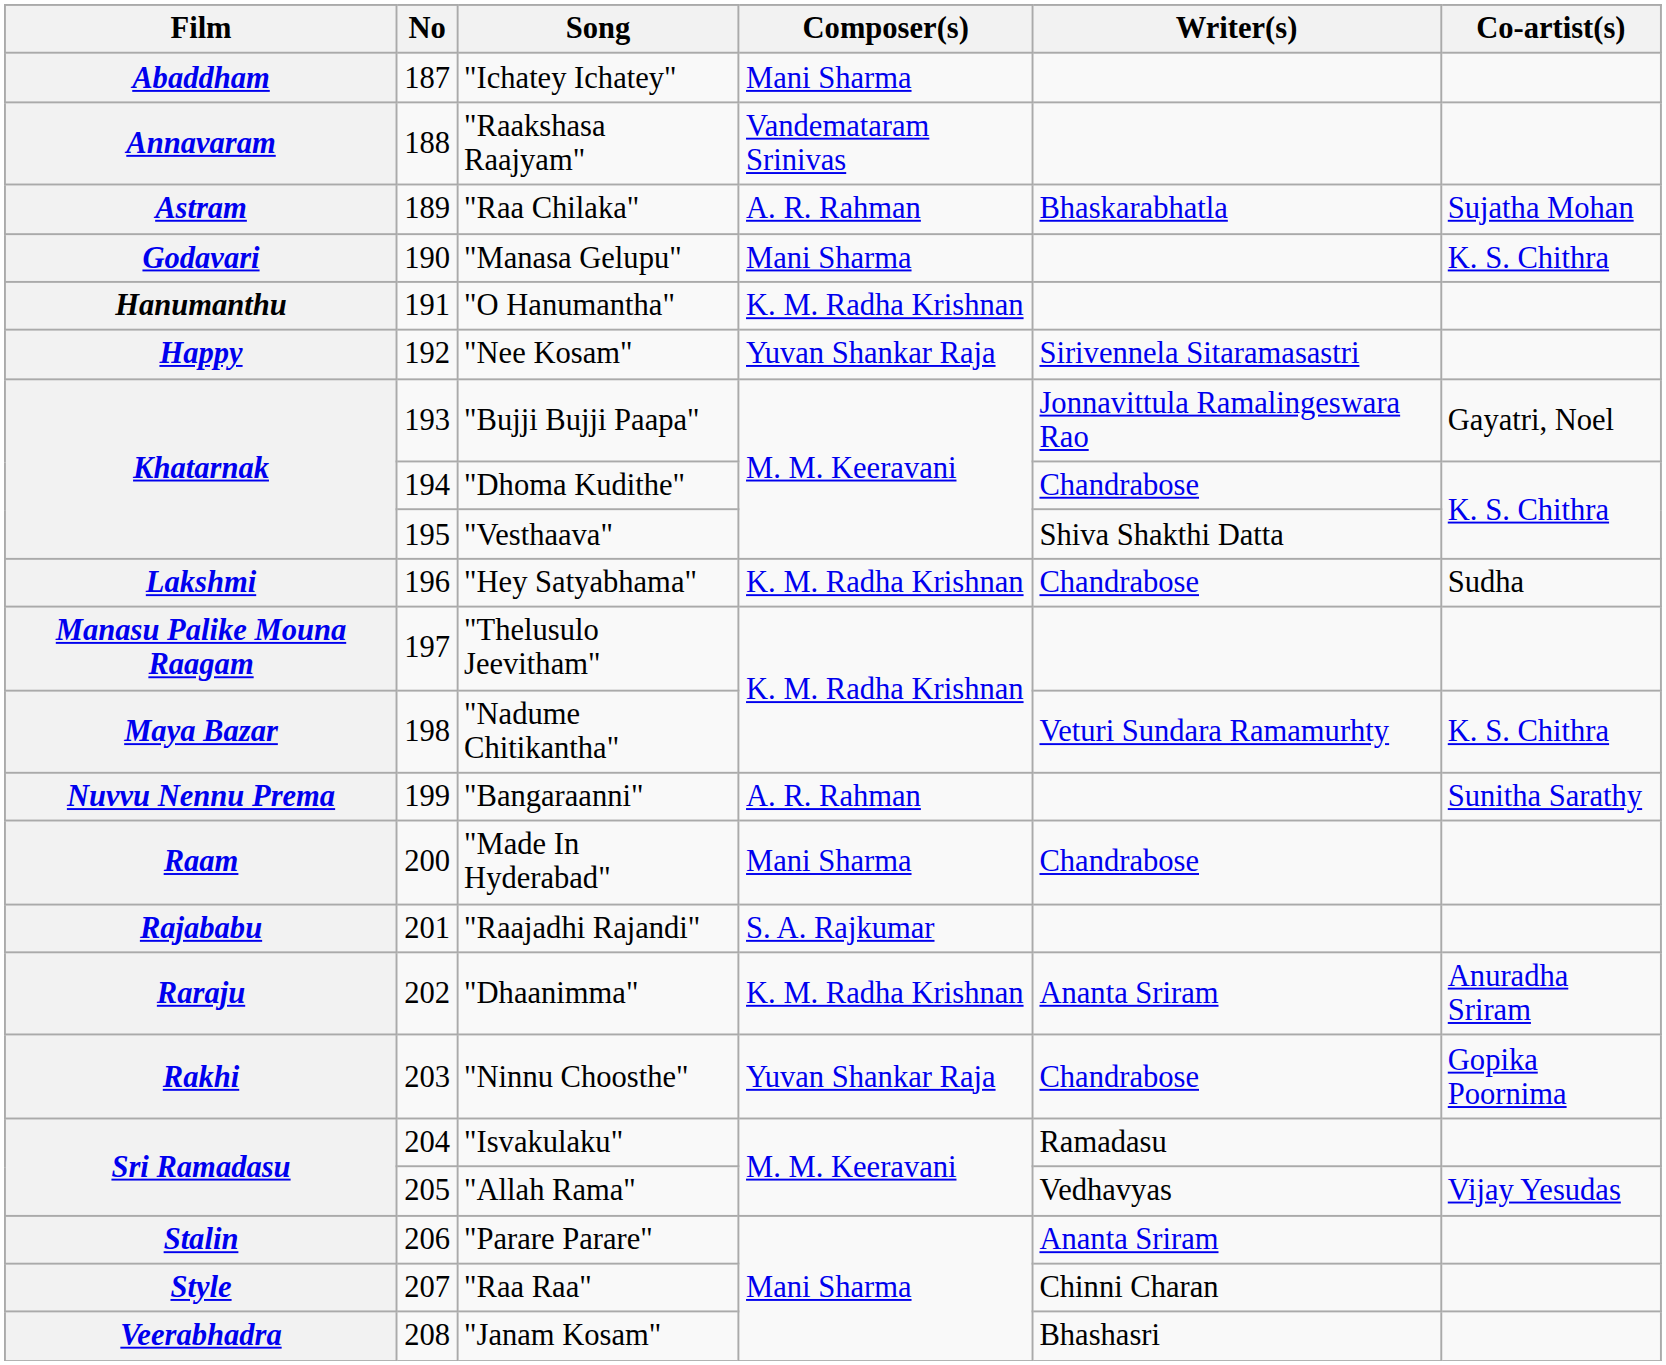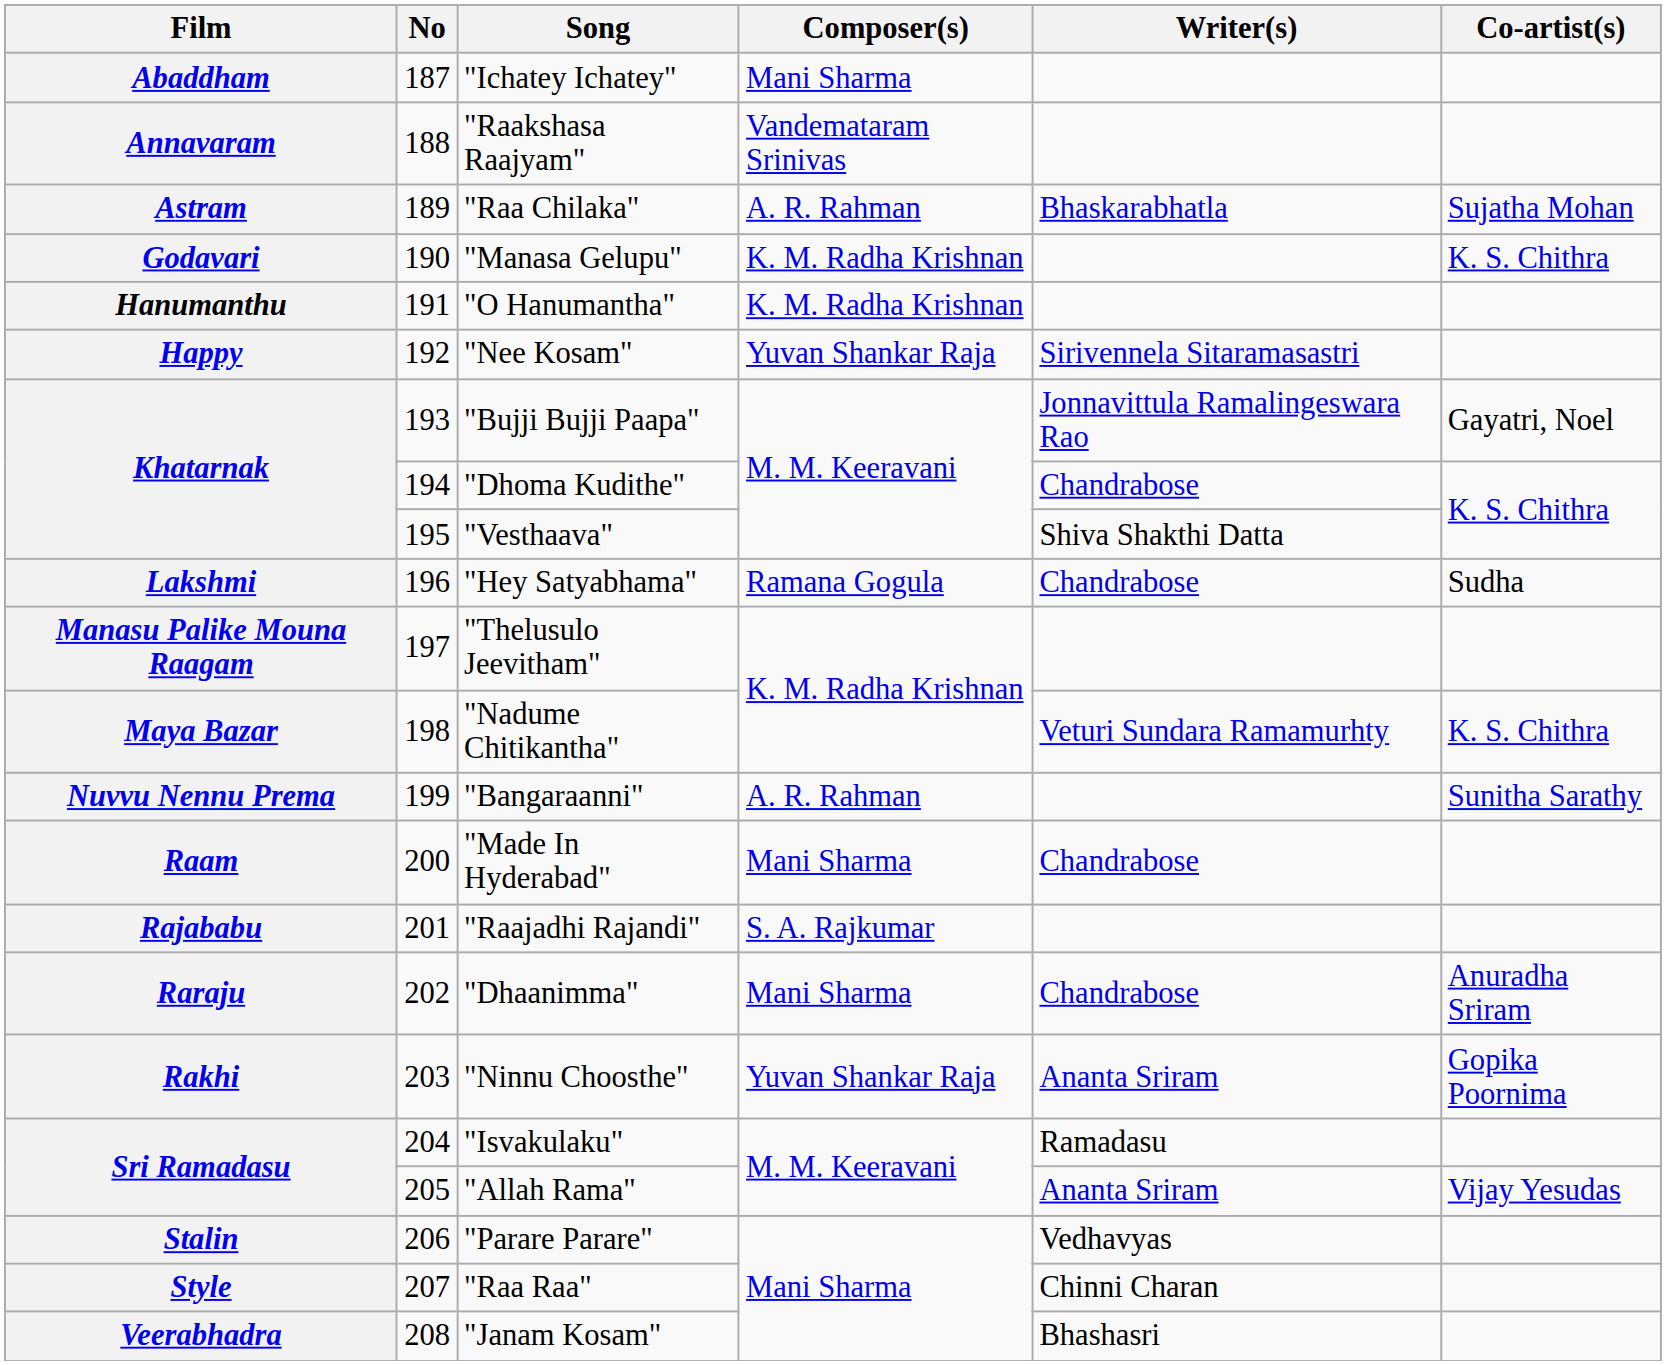 <table class="wikitable">
 <tr>
 <th>Film</th>
 <th>No</th>
 <th>Song</th>
 <th>Composer(s)</th>
 <th>Writer(s)</th>
 <th>Co-artist(s)</th>
 </tr>
 <tr>
 <th><a href='#'><em>Abaddham</em></a></th>
 <td>187</td>
 <td>"Ichatey Ichatey"</td>
 <td><a href='#'>Mani Sharma</a></td>
 <td></td>
 <td></td>
 </tr>
 <tr>
 <th><a href='#'><em>Annavaram</em></a></th>
 <td>188</td>
 <td>"Raakshasa Raajyam"</td>
 <td><a href='#'>Vandemataram Srinivas</a></td>
 <td></td>
 <td></td>
 </tr>
 <tr>
 <th><em><a href='#'>Astram</a></em></th>
 <td>189</td>
 <td>"Raa Chilaka"</td>
 <td><a href='#'>A. R. Rahman</a></td>
 <td><a href='#'>Bhaskarabhatla</a></td>
 <td><a href='#'>Sujatha Mohan</a></td>
 </tr>
 <tr>
 <th><em><a href='#'>Godavari</a></em></th>
 <td>190</td>
 <td>"Manasa Gelupu"</td>
-<td><a href='#'>Mani Sharma</a></td>
+<td><a href='#'>K. M. Radha Krishnan</a></td>
 <td></td>
 <td><a href='#'>K. S. Chithra</a></td>
 </tr>
 <tr>
 <th><em>Hanumanthu</em></th>
 <td>191</td>
 <td>"O Hanumantha"</td>
 <td><a href='#'>K. M. Radha Krishnan</a></td>
 <td></td>
 <td></td>
 </tr>
 <tr>
 <th><em><a href='#'>Happy</a></em></th>
 <td>192</td>
 <td>"Nee Kosam"</td>
 <td><a href='#'>Yuvan Shankar Raja</a></td>
 <td><a href='#'>Sirivennela Sitaramasastri</a></td>
 <td></td>
 </tr>
 <tr>
 <th rowspan="3"><em><a href='#'>Khatarnak</a></em></th>
 <td>193</td>
 <td>"Bujji Bujji Paapa"</td>
 <td rowspan="3"><a href='#'>M. M. Keeravani</a></td>
 <td><a href='#'>Jonnavittula Ramalingeswara Rao</a></td>
 <td>Gayatri, Noel</td>
 </tr>
 <tr>
 <td>194</td>
 <td>"Dhoma Kudithe"</td>
 <td><a href='#'>Chandrabose</a></td>
 <td rowspan="2"><a href='#'>K. S. Chithra</a></td>
 </tr>
 <tr>
 <td>195</td>
 <td>"Vesthaava"</td>
 <td>Shiva Shakthi Datta</td>
 </tr>
 <tr>
 <th><em><a href='#'>Lakshmi</a></em></th>
 <td>196</td>
 <td>"Hey Satyabhama"</td>
-<td><a href='#'>K. M. Radha Krishnan</a></td>
+<td><a href='#'>Ramana Gogula</a></td>
 <td><a href='#'>Chandrabose</a></td>
 <td>Sudha</td>
 </tr>
 <tr>
 <th><em><a href='#'>Manasu Palike Mouna Raagam</a></em></th>
 <td>197</td>
 <td>"Thelusulo Jeevitham"</td>
 <td rowspan="2"><a href='#'>K. M. Radha Krishnan</a></td>
 <td></td>
 <td></td>
 </tr>
 <tr>
 <th><em><a href='#'>Maya Bazar</a></em></th>
 <td>198</td>
 <td>"Nadume Chitikantha"</td>
 <td><a href='#'>Veturi Sundara Ramamurhty</a></td>
 <td><a href='#'>K. S. Chithra</a></td>
 </tr>
 <tr>
 <th><em><a href='#'>Nuvvu Nennu Prema</a></em></th>
 <td>199</td>
 <td>"Bangaraanni"</td>
 <td><a href='#'>A. R. Rahman</a></td>
 <td></td>
 <td><a href='#'>Sunitha Sarathy</a></td>
 </tr>
 <tr>
 <th><em><a href='#'>Raam</a></em></th>
 <td>200</td>
 <td>"Made In Hyderabad"</td>
 <td><a href='#'>Mani Sharma</a></td>
 <td><a href='#'>Chandrabose</a></td>
 <td></td>
 </tr>
 <tr>
 <th><a href='#'><em>Rajababu</em></a></th>
 <td>201</td>
 <td>"Raajadhi Rajandi"</td>
 <td><a href='#'>S. A. Rajkumar</a></td>
 <td></td>
 <td></td>
 </tr>
 <tr>
 <th><a href='#'><em>Raraju</em></a></th>
 <td>202</td>
 <td>"Dhaanimma"</td>
-<td><a href='#'>K. M. Radha Krishnan</a></td>
-<td><a href='#'>Ananta Sriram</a></td>
+<td><a href='#'>Mani Sharma</a></td>
+<td><a href='#'>Chandrabose</a></td>
 <td><a href='#'>Anuradha Sriram</a></td>
 </tr>
 <tr>
 <th><em><a href='#'>Rakhi</a></em></th>
 <td>203</td>
 <td>"Ninnu Choosthe"</td>
 <td><a href='#'>Yuvan Shankar Raja</a></td>
-<td><a href='#'>Chandrabose</a></td>
+<td><a href='#'>Ananta Sriram</a></td>
 <td><a href='#'>Gopika Poornima</a></td>
 </tr>
 <tr>
 <th rowspan="2"><em><a href='#'>Sri Ramadasu</a></em></th>
 <td>204</td>
 <td>"Isvakulaku"</td>
 <td rowspan="2"><a href='#'>M. M. Keeravani</a></td>
 <td>Ramadasu</td>
 <td></td>
 </tr>
 <tr>
 <td>205</td>
 <td>"Allah Rama"</td>
-<td>Vedhavyas</td>
+<td><a href='#'>Ananta Sriram</a></td>
 <td><a href='#'>Vijay Yesudas</a></td>
 </tr>
 <tr>
 <th><em><a href='#'>Stalin</a></em></th>
 <td>206</td>
 <td>"Parare Parare"</td>
 <td rowspan="3"><a href='#'>Mani Sharma</a></td>
-<td><a href='#'>Ananta Sriram</a></td>
+<td>Vedhavyas</td>
 <td></td>
 </tr>
 <tr>
 <th><em><a href='#'>Style</a></em></th>
 <td>207</td>
 <td>"Raa Raa"</td>
 <td>Chinni Charan</td>
 <td></td>
 </tr>
 <tr>
 <th><a href='#'><em>Veerabhadra</em></a></th>
 <td>208</td>
 <td>"Janam Kosam"</td>
 <td>Bhashasri</td>
 <td></td>
 </tr>
 </table>
